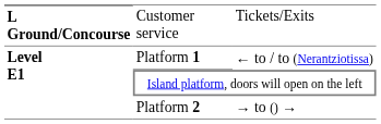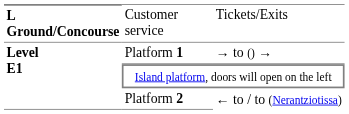 <table border=0 cellspacing=0 cellpadding=3>
 <tr>
 <td style="border-bottom:solid 1px gray;border-top:solid 2px gray;" width=50 valign=top><strong>L<br>Ground/Concourse</strong></td>
 <td style="border-top:solid 1px gray;border-bottom:solid 1px gray;" width=100 valign=top>Customer service</td>
 <td style="border-top:solid 1px gray;border-bottom:solid 1px gray;" valign=top>Tickets/Exits</td>
 </tr>
 <tr>
 <td style="border-bottom:solid 1px gray;" rowspan=3 valign=top><strong>Level<br>Ε1</strong></td>
 <td style="border-bottom:solid 1px gray;">Platform <strong>1</strong></td>
-<td>←  to  /  to  <small>(<a href='#'>Nerantziotissa</a>)</small></td>
+<td style="border-bottom:solid 1px gray;"><span>→</span>   to  <small>()</small> →</td>
 </tr>
 <tr>
 <td style="border-bottom:solid 2px grey;border-top:solid 2px grey;border-right:solid 2px grey;border-left:solid 2px grey;text-align:center;" colspan=2><small><a href='#'>Island platform</a>, doors will open on the left</small></td>
 </tr>
 <tr>
 <td style="border-bottom:solid 1px gray;">Platform <strong>2</strong></td>
-<td style="border-bottom:solid 1px gray;"><span>→</span>   to  <small>()</small> →</td>
+<td>←  to  /  to  <small>(<a href='#'>Nerantziotissa</a>)</small></td>
 </tr>
 </table>
